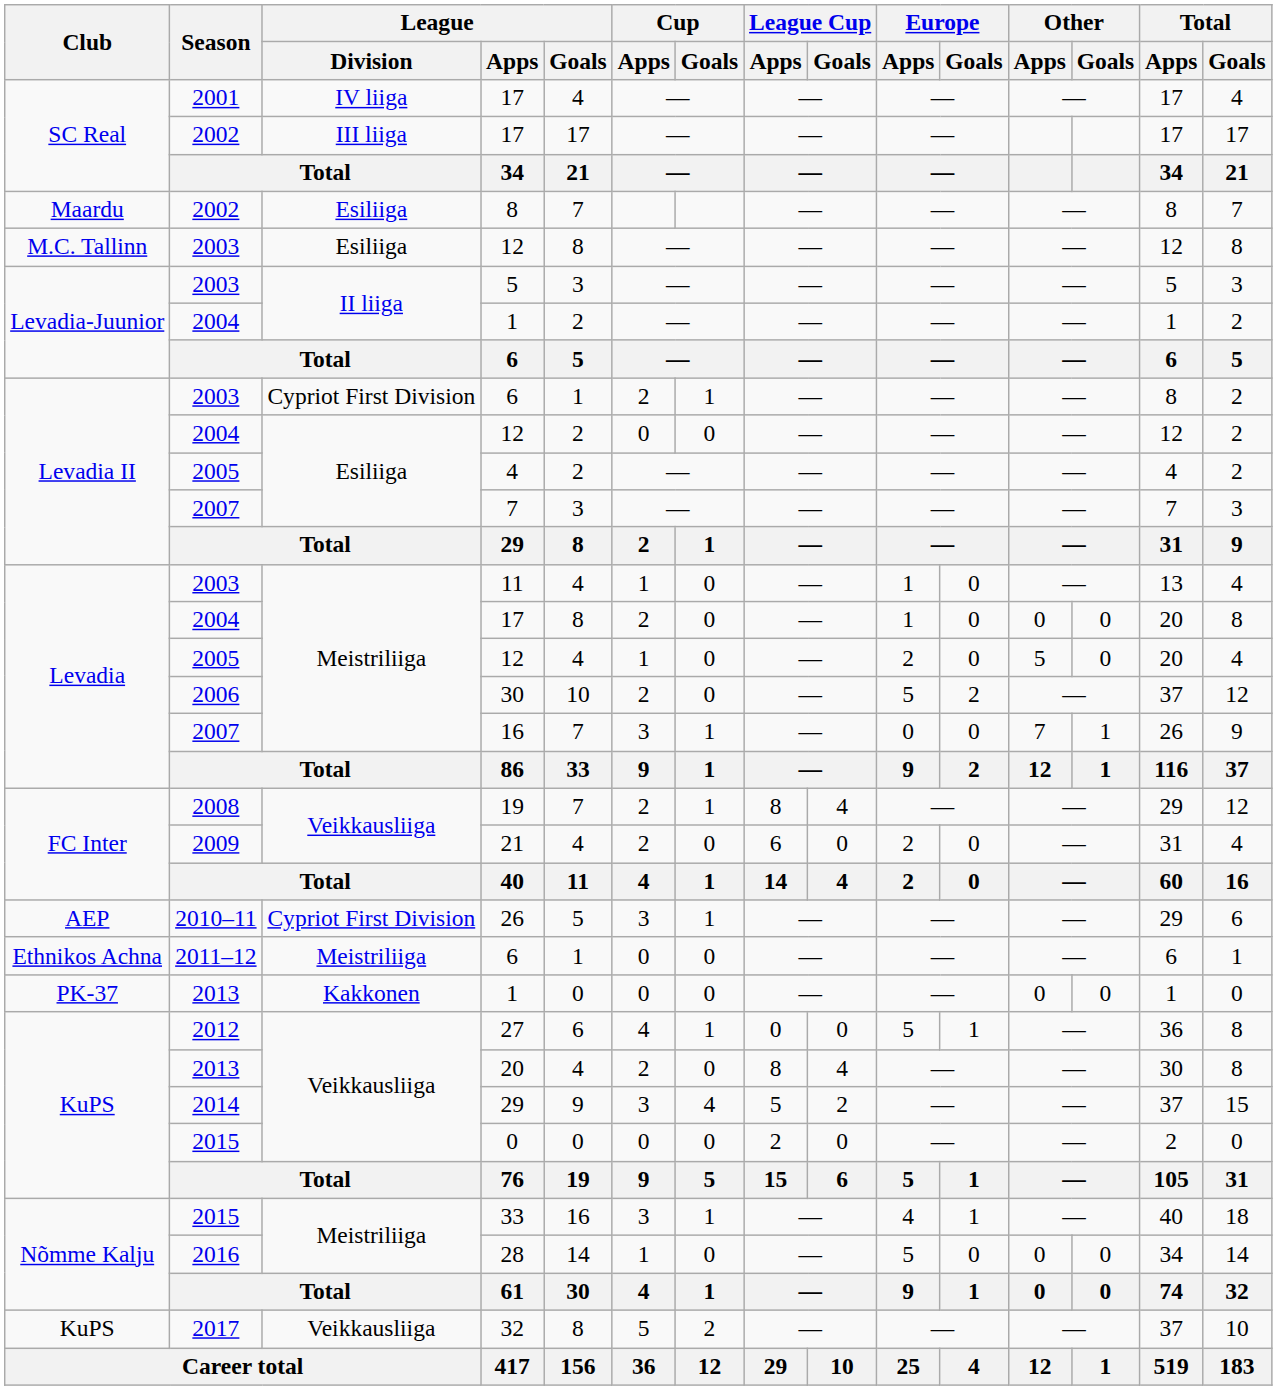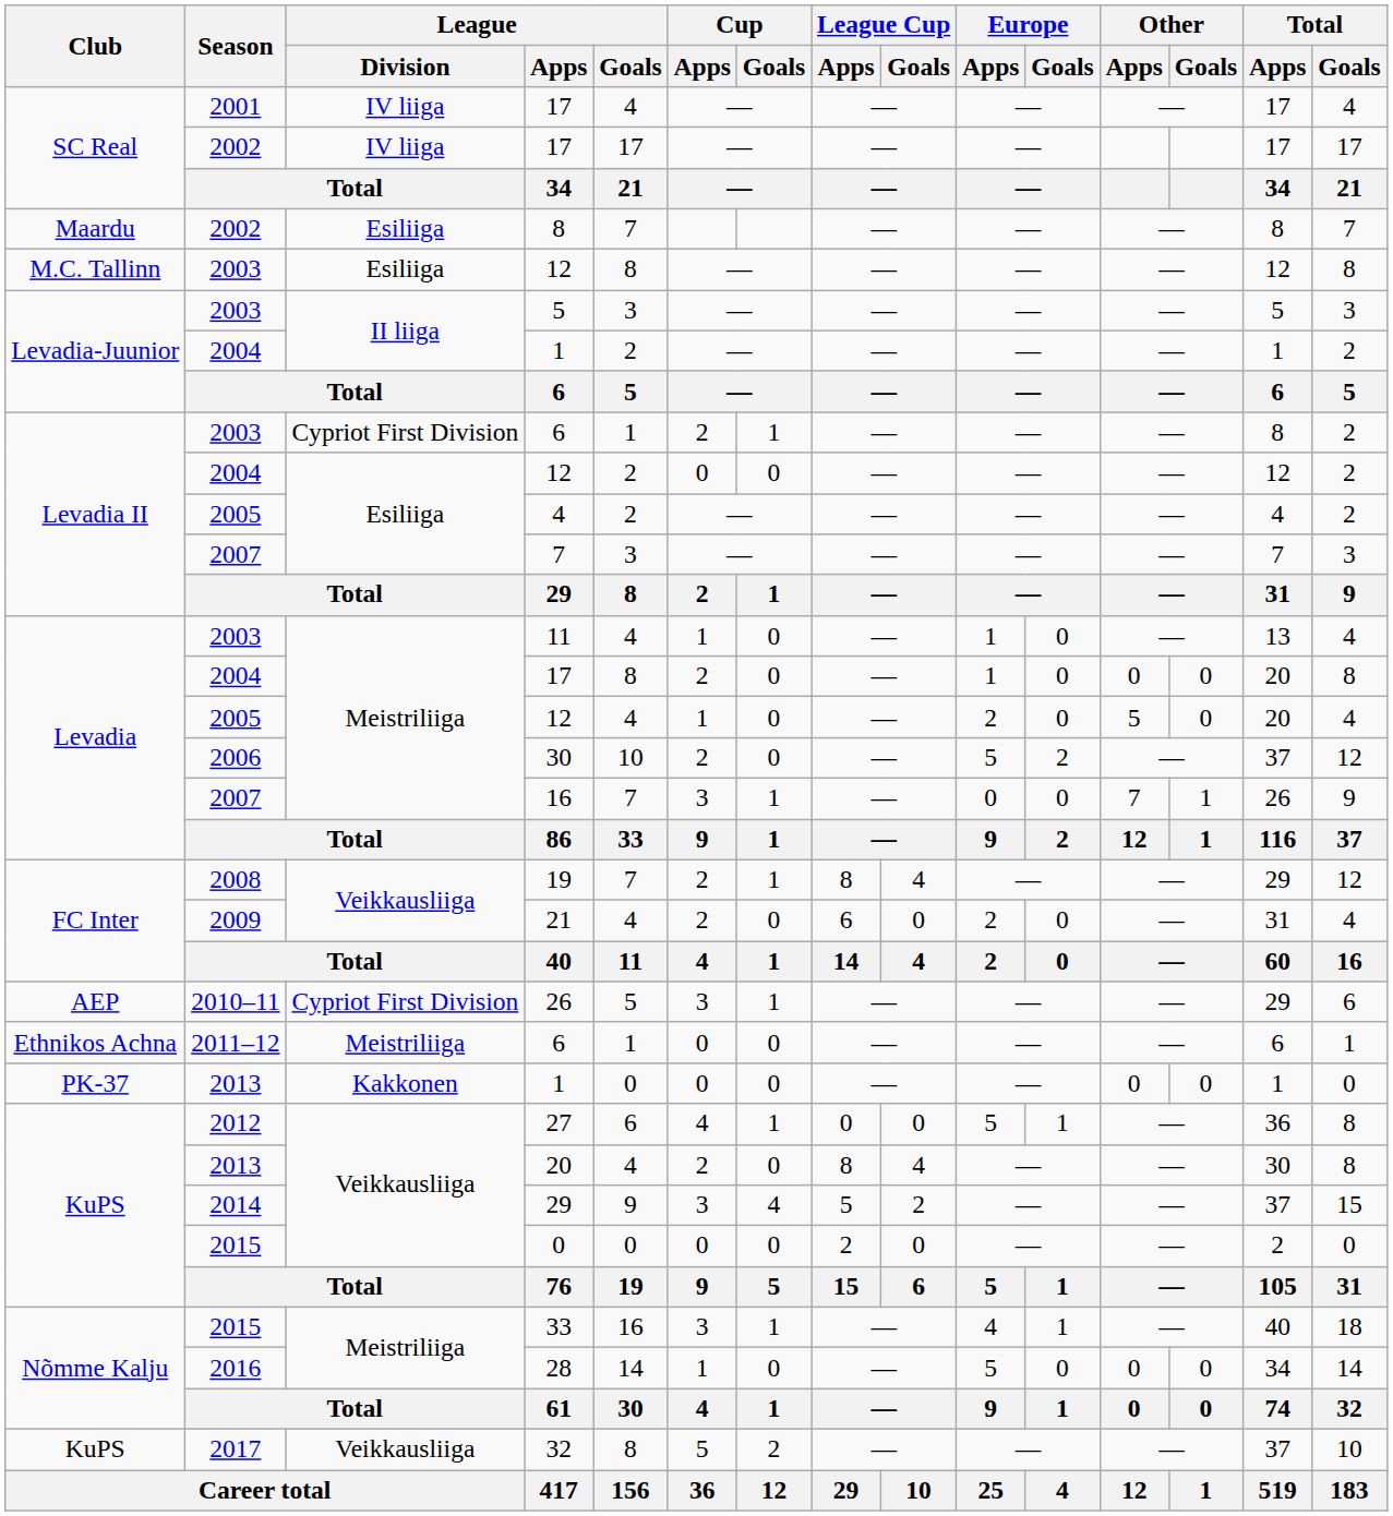 <table class="wikitable" style="text-align: center;">
 <tr>
 <th rowspan=2>Club</th>
 <th rowspan=2>Season</th>
 <th colspan=3>League</th>
 <th colspan=2>Cup</th>
 <th colspan=2><a href='#'>League Cup</a></th>
 <th colspan=2><a href='#'>Europe</a></th>
 <th colspan=2>Other</th>
 <th colspan=2>Total</th>
 </tr>
 <tr>
 <th>Division</th>
 <th>Apps</th>
 <th>Goals</th>
 <th>Apps</th>
 <th>Goals</th>
 <th>Apps</th>
 <th>Goals</th>
 <th>Apps</th>
 <th>Goals</th>
 <th>Apps</th>
 <th>Goals</th>
 <th>Apps</th>
 <th>Goals</th>
 </tr>
 <tr>
 <td rowspan=3><a href='#'>SC Real</a></td>
 <td><a href='#'>2001</a></td>
 <td><a href='#'>IV liiga</a></td>
 <td>17</td>
 <td>4</td>
 <td colspan=2>—</td>
 <td colspan=2>—</td>
 <td colspan=2>—</td>
 <td colspan=2>—</td>
 <td>17</td>
 <td>4</td>
 </tr>
 <tr>
 <td><a href='#'>2002</a></td>
-<td><a href='#'>III liiga</a></td>
+<td><a href='#'>IV liiga</a></td>
 <td>17</td>
 <td>17</td>
 <td colspan=2>—</td>
 <td colspan=2>—</td>
 <td colspan=2>—</td>
 <td></td>
 <td></td>
 <td>17</td>
 <td>17</td>
 </tr>
 <tr>
 <th colspan=2>Total</th>
 <th>34</th>
 <th>21</th>
 <th colspan=2>—</th>
 <th colspan=2>—</th>
 <th colspan=2>—</th>
 <th></th>
 <th></th>
 <th>34</th>
 <th>21</th>
 </tr>
 <tr>
 <td><a href='#'>Maardu</a></td>
 <td><a href='#'>2002</a></td>
 <td><a href='#'>Esiliiga</a></td>
 <td>8</td>
 <td>7</td>
 <td></td>
 <td></td>
 <td colspan=2>—</td>
 <td colspan=2>—</td>
 <td colspan=2>—</td>
 <td>8</td>
 <td>7</td>
 </tr>
 <tr>
 <td><a href='#'>M.C. Tallinn</a></td>
 <td><a href='#'>2003</a></td>
 <td>Esiliiga</td>
 <td>12</td>
 <td>8</td>
 <td colspan=2>—</td>
 <td colspan=2>—</td>
 <td colspan=2>—</td>
 <td colspan=2>—</td>
 <td>12</td>
 <td>8</td>
 </tr>
 <tr>
 <td rowspan=3><a href='#'>Levadia-Juunior</a></td>
 <td><a href='#'>2003</a></td>
 <td rowspan=2><a href='#'>II liiga</a></td>
 <td>5</td>
 <td>3</td>
 <td colspan=2>—</td>
 <td colspan=2>—</td>
 <td colspan=2>—</td>
 <td colspan=2>—</td>
 <td>5</td>
 <td>3</td>
 </tr>
 <tr>
 <td><a href='#'>2004</a></td>
 <td>1</td>
 <td>2</td>
 <td colspan=2>—</td>
 <td colspan=2>—</td>
 <td colspan=2>—</td>
 <td colspan=2>—</td>
 <td>1</td>
 <td>2</td>
 </tr>
 <tr>
 <th colspan=2>Total</th>
 <th>6</th>
 <th>5</th>
 <th colspan=2>—</th>
 <th colspan=2>—</th>
 <th colspan=2>—</th>
 <th colspan=2>—</th>
 <th>6</th>
 <th>5</th>
 </tr>
 <tr>
 <td rowspan=5><a href='#'>Levadia II</a></td>
 <td><a href='#'>2003</a></td>
 <td>Cypriot First Division</td>
 <td>6</td>
 <td>1</td>
 <td>2</td>
 <td>1</td>
 <td colspan=2>—</td>
 <td colspan=2>—</td>
 <td colspan=2>—</td>
 <td>8</td>
 <td>2</td>
 </tr>
 <tr>
 <td><a href='#'>2004</a></td>
 <td rowspan=3>Esiliiga</td>
 <td>12</td>
 <td>2</td>
 <td>0</td>
 <td>0</td>
 <td colspan=2>—</td>
 <td colspan=2>—</td>
 <td colspan=2>—</td>
 <td>12</td>
 <td>2</td>
 </tr>
 <tr>
 <td><a href='#'>2005</a></td>
 <td>4</td>
 <td>2</td>
 <td colspan=2>—</td>
 <td colspan=2>—</td>
 <td colspan=2>—</td>
 <td colspan=2>—</td>
 <td>4</td>
 <td>2</td>
 </tr>
 <tr>
 <td><a href='#'>2007</a></td>
 <td>7</td>
 <td>3</td>
 <td colspan=2>—</td>
 <td colspan=2>—</td>
 <td colspan=2>—</td>
 <td colspan=2>—</td>
 <td>7</td>
 <td>3</td>
 </tr>
 <tr>
 <th colspan=2>Total</th>
 <th>29</th>
 <th>8</th>
 <th>2</th>
 <th>1</th>
 <th colspan=2>—</th>
 <th colspan=2>—</th>
 <th colspan=2>—</th>
 <th>31</th>
 <th>9</th>
 </tr>
 <tr>
 <td rowspan=6><a href='#'>Levadia</a></td>
 <td><a href='#'>2003</a></td>
 <td rowspan=5>Meistriliiga</td>
 <td>11</td>
 <td>4</td>
 <td>1</td>
 <td>0</td>
 <td colspan=2>—</td>
 <td>1</td>
 <td>0</td>
 <td colspan=2>—</td>
 <td>13</td>
 <td>4</td>
 </tr>
 <tr>
 <td><a href='#'>2004</a></td>
 <td>17</td>
 <td>8</td>
 <td>2</td>
 <td>0</td>
 <td colspan=2>—</td>
 <td>1</td>
 <td>0</td>
 <td>0</td>
 <td>0</td>
 <td>20</td>
 <td>8</td>
 </tr>
 <tr>
 <td><a href='#'>2005</a></td>
 <td>12</td>
 <td>4</td>
 <td>1</td>
 <td>0</td>
 <td colspan=2>—</td>
 <td>2</td>
 <td>0</td>
 <td>5</td>
 <td>0</td>
 <td>20</td>
 <td>4</td>
 </tr>
 <tr>
 <td><a href='#'>2006</a></td>
 <td>30</td>
 <td>10</td>
 <td>2</td>
 <td>0</td>
 <td colspan=2>—</td>
 <td>5</td>
 <td>2</td>
 <td colspan=2>—</td>
 <td>37</td>
 <td>12</td>
 </tr>
 <tr>
 <td><a href='#'>2007</a></td>
 <td>16</td>
 <td>7</td>
 <td>3</td>
 <td>1</td>
 <td colspan=2>—</td>
 <td>0</td>
 <td>0</td>
 <td>7</td>
 <td>1</td>
 <td>26</td>
 <td>9</td>
 </tr>
 <tr>
 <th colspan=2>Total</th>
 <th>86</th>
 <th>33</th>
 <th>9</th>
 <th>1</th>
 <th colspan=2>—</th>
 <th>9</th>
 <th>2</th>
 <th>12</th>
 <th>1</th>
 <th>116</th>
 <th>37</th>
 </tr>
 <tr>
 <td rowspan=3><a href='#'>FC Inter</a></td>
 <td><a href='#'>2008</a></td>
 <td rowspan=2><a href='#'>Veikkausliiga</a></td>
 <td>19</td>
 <td>7</td>
 <td>2</td>
 <td>1</td>
 <td>8</td>
 <td>4</td>
 <td colspan=2>—</td>
 <td colspan=2>—</td>
 <td>29</td>
 <td>12</td>
 </tr>
 <tr>
 <td><a href='#'>2009</a></td>
 <td>21</td>
 <td>4</td>
 <td>2</td>
 <td>0</td>
 <td>6</td>
 <td>0</td>
 <td>2</td>
 <td>0</td>
 <td colspan=2>—</td>
 <td>31</td>
 <td>4</td>
 </tr>
 <tr>
 <th colspan=2>Total</th>
 <th>40</th>
 <th>11</th>
 <th>4</th>
 <th>1</th>
 <th>14</th>
 <th>4</th>
 <th>2</th>
 <th>0</th>
 <th colspan=2>—</th>
 <th>60</th>
 <th>16</th>
 </tr>
 <tr>
 <td><a href='#'>AEP</a></td>
 <td><a href='#'>2010–11</a></td>
 <td><a href='#'>Cypriot First Division</a></td>
 <td>26</td>
 <td>5</td>
 <td>3</td>
 <td>1</td>
 <td colspan=2>—</td>
 <td colspan=2>—</td>
 <td colspan=2>—</td>
 <td>29</td>
 <td>6</td>
 </tr>
 <tr>
 <td><a href='#'>Ethnikos Achna</a></td>
 <td><a href='#'>2011–12</a></td>
 <td><a href='#'>Meistriliiga</a></td>
 <td>6</td>
 <td>1</td>
 <td>0</td>
 <td>0</td>
 <td colspan=2>—</td>
 <td colspan=2>—</td>
 <td colspan=2>—</td>
 <td>6</td>
 <td>1</td>
 </tr>
 <tr>
 <td><a href='#'>PK-37</a></td>
 <td><a href='#'>2013</a></td>
 <td><a href='#'>Kakkonen</a></td>
 <td>1</td>
 <td>0</td>
 <td>0</td>
 <td>0</td>
 <td colspan=2>—</td>
 <td colspan=2>—</td>
 <td>0</td>
 <td>0</td>
 <td>1</td>
 <td>0</td>
 </tr>
 <tr>
 <td rowspan=5><a href='#'>KuPS</a></td>
 <td><a href='#'>2012</a></td>
 <td rowspan=4>Veikkausliiga</td>
 <td>27</td>
 <td>6</td>
 <td>4</td>
 <td>1</td>
 <td>0</td>
 <td>0</td>
 <td>5</td>
 <td>1</td>
 <td colspan=2>—</td>
 <td>36</td>
 <td>8</td>
 </tr>
 <tr>
 <td><a href='#'>2013</a></td>
 <td>20</td>
 <td>4</td>
 <td>2</td>
 <td>0</td>
 <td>8</td>
 <td>4</td>
 <td colspan=2>—</td>
 <td colspan=2>—</td>
 <td>30</td>
 <td>8</td>
 </tr>
 <tr>
 <td><a href='#'>2014</a></td>
 <td>29</td>
 <td>9</td>
 <td>3</td>
 <td>4</td>
 <td>5</td>
 <td>2</td>
 <td colspan=2>—</td>
 <td colspan=2>—</td>
 <td>37</td>
 <td>15</td>
 </tr>
 <tr>
 <td><a href='#'>2015</a></td>
 <td>0</td>
 <td>0</td>
 <td>0</td>
 <td>0</td>
 <td>2</td>
 <td>0</td>
 <td colspan=2>—</td>
 <td colspan=2>—</td>
 <td>2</td>
 <td>0</td>
 </tr>
 <tr>
 <th colspan=2>Total</th>
 <th>76</th>
 <th>19</th>
 <th>9</th>
 <th>5</th>
 <th>15</th>
 <th>6</th>
 <th>5</th>
 <th>1</th>
 <th colspan=2>—</th>
 <th>105</th>
 <th>31</th>
 </tr>
 <tr>
 <td rowspan=3><a href='#'>Nõmme Kalju</a></td>
 <td><a href='#'>2015</a></td>
 <td rowspan=2>Meistriliiga</td>
 <td>33</td>
 <td>16</td>
 <td>3</td>
 <td>1</td>
 <td colspan=2>—</td>
 <td>4</td>
 <td>1</td>
 <td colspan=2>—</td>
 <td>40</td>
 <td>18</td>
 </tr>
 <tr>
 <td><a href='#'>2016</a></td>
 <td>28</td>
 <td>14</td>
 <td>1</td>
 <td>0</td>
 <td colspan=2>—</td>
 <td>5</td>
 <td>0</td>
 <td>0</td>
 <td>0</td>
 <td>34</td>
 <td>14</td>
 </tr>
 <tr>
 <th colspan=2>Total</th>
 <th>61</th>
 <th>30</th>
 <th>4</th>
 <th>1</th>
 <th colspan=2>—</th>
 <th>9</th>
 <th>1</th>
 <th>0</th>
 <th>0</th>
 <th>74</th>
 <th>32</th>
 </tr>
 <tr>
 <td>KuPS</td>
 <td><a href='#'>2017</a></td>
 <td>Veikkausliiga</td>
 <td>32</td>
 <td>8</td>
 <td>5</td>
 <td>2</td>
 <td colspan=2>—</td>
 <td colspan=2>—</td>
 <td colspan=2>—</td>
 <td>37</td>
 <td>10</td>
 </tr>
 <tr>
 <th colspan=3>Career total</th>
 <th>417</th>
 <th>156</th>
 <th>36</th>
 <th>12</th>
 <th>29</th>
 <th>10</th>
 <th>25</th>
 <th>4</th>
 <th>12</th>
 <th>1</th>
 <th>519</th>
 <th>183</th>
 </tr>
 </table>
